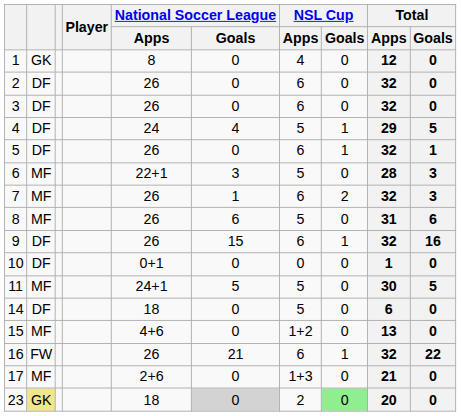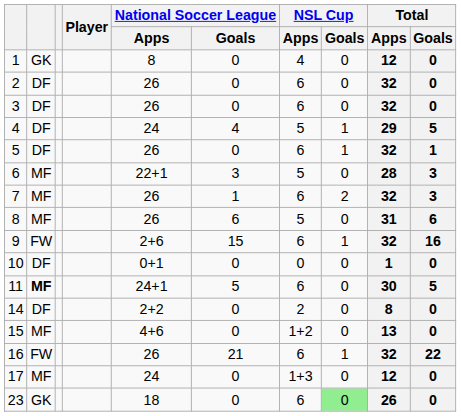 <table class="wikitable sortable" style="text-align:center">
 <tr>
 <th rowspan="2"></th>
 <th rowspan="2"></th>
 <th rowspan="2"></th>
 <th rowspan="2">Player</th>
 <th colspan="2"><a href='#'>National Soccer League</a></th>
 <th colspan="2"><a href='#'>NSL Cup</a></th>
 <th colspan="2">Total</th>
 </tr>
 <tr>
 <th>Apps</th>
 <th>Goals</th>
 <th>Apps</th>
 <th>Goals</th>
 <th>Apps</th>
 <th>Goals</th>
 </tr>
 <tr>
 <td>1</td>
 <td>GK</td>
 <td></td>
 <td align="left"><br></td>
 <td>8</td>
 <td>0<br></td>
 <td>4</td>
 <td>0<br></td>
 <th>12</th>
 <th>0</th>
 </tr>
 <tr>
 <td>2</td>
 <td>DF</td>
 <td></td>
 <td align="left"><br></td>
 <td>26</td>
 <td>0<br></td>
 <td>6</td>
 <td>0<br></td>
 <th>32</th>
 <th>0</th>
 </tr>
 <tr>
 <td>3</td>
 <td>DF</td>
 <td></td>
 <td align="left"><br></td>
 <td>26</td>
 <td>0<br></td>
 <td>6</td>
 <td>0<br></td>
 <th>32</th>
 <th>0</th>
 </tr>
 <tr>
 <td>4</td>
 <td>DF</td>
 <td></td>
 <td align="left"><br></td>
 <td>24</td>
 <td>4<br></td>
 <td>5</td>
 <td>1<br></td>
 <th>29</th>
 <th>5</th>
 </tr>
 <tr>
 <td>5</td>
 <td>DF</td>
 <td></td>
 <td align="left"><br></td>
 <td>26</td>
 <td>0<br></td>
 <td>6</td>
 <td>1<br></td>
 <th>32</th>
 <th>1</th>
 </tr>
 <tr>
 <td>6</td>
 <td>MF</td>
 <td></td>
 <td align="left"><br></td>
 <td>22+1</td>
 <td>3<br></td>
 <td>5</td>
 <td>0<br></td>
 <th>28</th>
 <th>3</th>
 </tr>
 <tr>
 <td>7</td>
 <td>MF</td>
 <td></td>
 <td align="left"><br></td>
 <td>26</td>
 <td>1<br></td>
 <td>6</td>
 <td>2<br></td>
 <th>32</th>
 <th>3</th>
 </tr>
 <tr>
 <td>8</td>
 <td>MF</td>
 <td></td>
 <td align="left"><br></td>
 <td>26</td>
 <td>6<br></td>
 <td>5</td>
 <td>0<br></td>
 <th>31</th>
 <th>6</th>
 </tr>
 <tr>
 <td>9</td>
-<td>DF</td>
+<td>FW</td>
 <td></td>
 <td align="left"><br></td>
-<td>26</td>
+<td>2+6</td>
 <td>15<br></td>
 <td>6</td>
 <td>1<br></td>
 <th>32</th>
 <th>16</th>
 </tr>
 <tr>
 <td>10</td>
 <td>DF</td>
 <td></td>
 <td align="left"><br></td>
 <td>0+1</td>
 <td>0<br></td>
 <td>0</td>
 <td>0<br></td>
 <th>1</th>
 <th>0</th>
 </tr>
 <tr>
 <td>11</td>
-<td>MF</td>
+<td><strong>MF</strong></td>
 <td></td>
 <td align="left"><br></td>
 <td>24+1</td>
 <td>5<br></td>
-<td>5</td>
+<td>6</td>
 <td>0<br></td>
 <th>30</th>
 <th>5</th>
 </tr>
 <tr>
 <td>14</td>
 <td>DF</td>
 <td></td>
 <td align="left"><br></td>
-<td>18</td>
+<td>2+2</td>
 <td>0<br></td>
-<td>5</td>
+<td>2</td>
 <td>0<br></td>
-<th>6</th>
+<th>8</th>
 <th>0</th>
 </tr>
 <tr>
 <td>15</td>
 <td>MF</td>
 <td></td>
 <td align="left"><br></td>
 <td>4+6</td>
 <td>0<br></td>
 <td>1+2</td>
 <td>0<br></td>
 <th>13</th>
 <th>0</th>
 </tr>
 <tr>
 <td>16</td>
 <td>FW</td>
 <td></td>
 <td align="left"><br></td>
 <td>26</td>
 <td>21<br></td>
 <td>6</td>
 <td>1<br></td>
 <th>32</th>
 <th>22</th>
 </tr>
 <tr>
 <td>17</td>
 <td>MF</td>
 <td></td>
 <td align="left"><br></td>
-<td>2+6</td>
+<td>24</td>
 <td>0<br></td>
 <td>1+3</td>
 <td>0<br></td>
-<th>21</th>
+<th>12</th>
 <th>0</th>
 </tr>
 <tr>
 <td>23</td>
-<td style="background: khaki;">GK</td>
+<td>GK</td>
 <td></td>
 <td align="left"><br></td>
 <td>18</td>
-<td style="background: lightgrey;">0<br></td>
-<td>2</td>
+<td>0<br></td>
+<td>6</td>
 <td style="background: lightgreen;">0<br></td>
-<th>20</th>
+<th>26</th>
 <th>0</th>
 </tr>
 </table>
